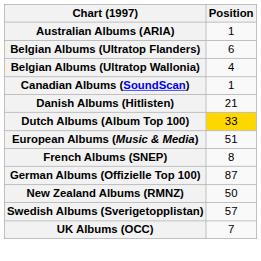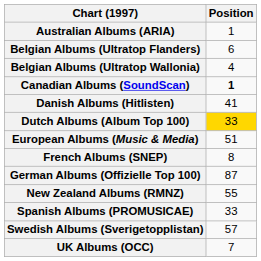 <table class="wikitable sortable plainrowheaders" style="text-align:center">
 <tr>
 <th scope="col">Chart (1997)</th>
 <th scope="col">Position</th>
 </tr>
 <tr>
 <th scope="row">Australian Albums (ARIA)</th>
 <td>1</td>
 </tr>
 <tr>
 <th scope="row">Belgian Albums (Ultratop Flanders)</th>
 <td>6</td>
 </tr>
 <tr>
 <th scope="row">Belgian Albums (Ultratop Wallonia)</th>
 <td>4</td>
 </tr>
 <tr>
 <th scope="row">Canadian Albums (<a href='#'>SoundScan</a>)</th>
-<td>1</td>
+<td><strong>1</strong></td>
 </tr>
 <tr>
 <th scope="row">Danish Albums (Hitlisten)</th>
-<td>21</td>
+<td>41</td>
 </tr>
 <tr>
 <th scope="row">Dutch Albums (Album Top 100)</th>
 <td style="background: gold;">33</td>
 </tr>
 <tr>
 <th scope="row">European Albums (<em>Music & Media</em>)</th>
 <td>51</td>
 </tr>
 <tr>
 <th scope="row">French Albums (SNEP)</th>
 <td>8</td>
 </tr>
 <tr>
 <th scope="row">German Albums (Offizielle Top 100)</th>
 <td>87</td>
 </tr>
 <tr>
 <th scope="row">New Zealand Albums (RMNZ)</th>
-<td>50</td>
+<td>55</td>
+</tr>
+<tr>
+<th scope="row">Spanish Albums (PROMUSICAE)</th>
+<td>33</td>
 </tr>
 <tr>
 <th scope="row">Swedish Albums (Sverigetopplistan)</th>
 <td>57</td>
 </tr>
 <tr>
 <th scope="row">UK Albums (OCC)</th>
 <td>7</td>
 </tr>
 </table>
